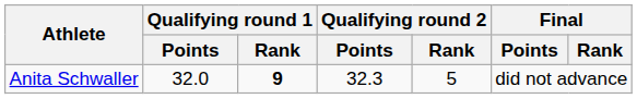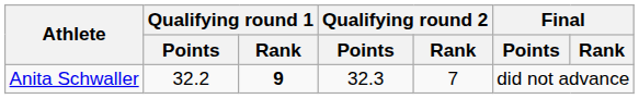 <table class="wikitable" style="font-size:90%">
 <tr>
 <th rowspan="2">Athlete</th>
 <th colspan="2">Qualifying round 1</th>
 <th colspan="2">Qualifying round 2</th>
 <th colspan="2">Final</th>
 </tr>
 <tr>
 <th>Points</th>
 <th>Rank</th>
 <th>Points</th>
 <th>Rank</th>
 <th>Points</th>
 <th>Rank</th>
 </tr>
 <tr>
 <td><a href='#'>Anita Schwaller</a></td>
-<td align="center">32.0</td>
+<td align="center">32.2</td>
 <td align="center"><strong>9</strong></td>
 <td align="center">32.3</td>
-<td align="center">5</td>
+<td align="center">7</td>
 <td colspan="2">did not advance</td>
 </tr>
 </table>
